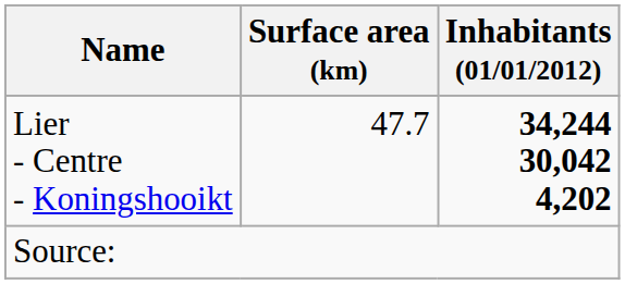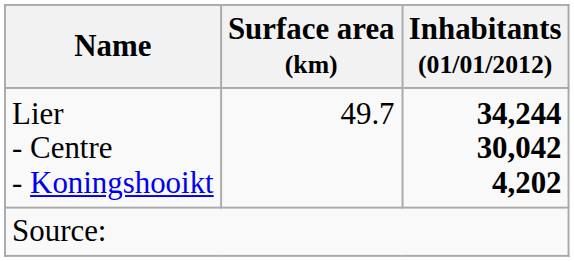 <table class="wikitable">
 <tr align="center">
 <th>Name</th>
 <th>Surface area<br><small>(km)</small></th>
 <th>Inhabitants<br><small>(01/01/2012)</small></th>
 </tr>
 <tr align="right">
 <td align="left">Lier<br>- Centre<br>- <a href='#'>Koningshooikt</a></td>
-<td>47.7<br><br><br></td>
+<td>49.7<br><br><br></td>
 <td><strong>34,244<br>30,042<br>4,202<br></strong></td>
 </tr>
 <tr>
 <td colspan=3>Source: </td>
 </tr>
 </table>
